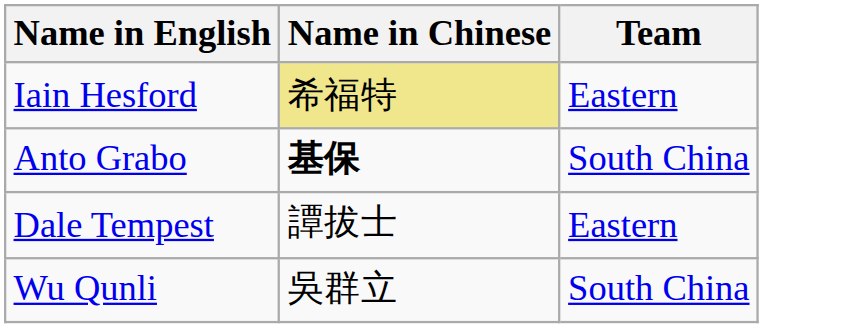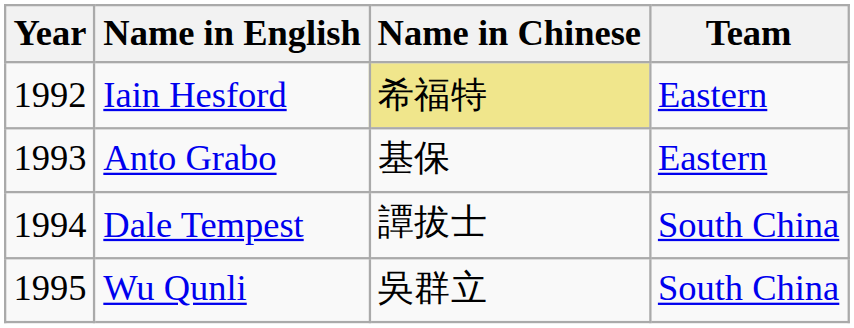 <table class="wikitable">
 <tr>
+<th>Year</th>
 <th>Name in English</th>
 <th>Name in Chinese</th>
 <th>Team</th>
 </tr>
 <tr>
+<td>1992</td>
 <td> <a href='#'>Iain Hesford</a></td>
 <td style="background: khaki;">希福特</td>
 <td><a href='#'>Eastern</a></td>
 </tr>
 <tr>
+<td>1993</td>
 <td> <a href='#'>Anto Grabo</a></td>
-<td><strong>基保</strong></td>
+<td>基保</td>
+<td><a href='#'>Eastern</a></td>
+</tr>
+<tr>
+<td>1994</td>
+<td> <a href='#'>Dale Tempest</a></td>
+<td>譚拔士</td>
 <td><a href='#'>South China</a></td>
 </tr>
 <tr>
-<td> <a href='#'>Dale Tempest</a></td>
-<td>譚拔士</td>
-<td><a href='#'>Eastern</a></td>
-</tr>
-<tr>
+<td>1995</td>
 <td> <a href='#'>Wu Qunli</a></td>
 <td>吳群立</td>
 <td><a href='#'>South China</a></td>
 </tr>
 </table>
